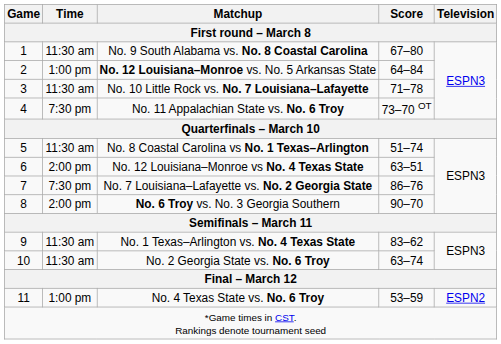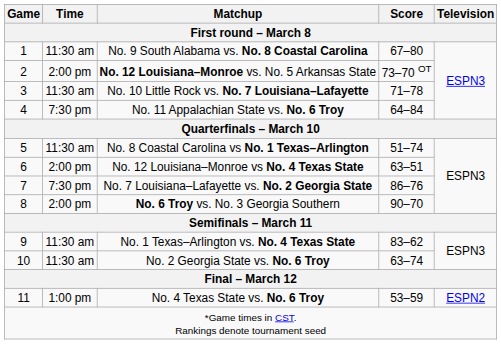 <table class="wikitable" style="font-size: 95%;text-align:center">
 <tr>
 <th>Game</th>
 <th>Time</th>
 <th>Matchup</th>
 <th>Score</th>
 <th>Television</th>
 </tr>
 <tr>
 <th colspan=5>First round – March 8</th>
 </tr>
 <tr>
 <td>1</td>
 <td>11:30 am</td>
 <td>No. 9 South Alabama vs. <strong>No. 8 Coastal Carolina</strong></td>
 <td>67–80</td>
 <td rowspan=4><a href='#'>ESPN3</a></td>
 </tr>
 <tr>
 <td>2</td>
-<td>1:00 pm</td>
+<td>2:00 pm</td>
 <td><strong>No. 12 Louisiana–Monroe</strong> vs. No. 5 Arkansas State</td>
-<td>64–84</td>
+<td>73–70 <sup>OT</sup></td>
 </tr>
 <tr>
 <td>3</td>
 <td>11:30 am</td>
 <td>No. 10 Little Rock vs. <strong>No. 7 Louisiana–Lafayette</strong></td>
 <td>71–78</td>
 </tr>
 <tr>
 <td>4</td>
 <td>7:30 pm</td>
 <td>No. 11 Appalachian State vs. <strong>No. 6 Troy</strong></td>
-<td>73–70 <sup>OT</sup></td>
+<td>64–84</td>
 </tr>
 <tr>
 <th colspan=5>Quarterfinals – March 10</th>
 </tr>
 <tr>
 <td>5</td>
 <td>11:30 am</td>
 <td>No. 8 Coastal Carolina vs <strong>No. 1 Texas–Arlington</strong></td>
 <td>51–74</td>
 <td rowspan=4>ESPN3</td>
 </tr>
 <tr>
 <td>6</td>
 <td>2:00 pm</td>
 <td>No. 12 Louisiana–Monroe vs <strong>No. 4 Texas State</strong></td>
 <td>63–51</td>
 </tr>
 <tr>
 <td>7</td>
 <td>7:30 pm</td>
 <td>No. 7 Louisiana–Lafayette vs. <strong>No. 2 Georgia State</strong></td>
 <td>86–76</td>
 </tr>
 <tr>
 <td>8</td>
 <td>2:00 pm</td>
 <td><strong>No. 6 Troy</strong> vs. No. 3 Georgia Southern</td>
 <td>90–70</td>
 </tr>
 <tr>
 <th colspan=5>Semifinals – March 11</th>
 </tr>
 <tr>
 <td>9</td>
 <td>11:30 am</td>
 <td>No. 1 Texas–Arlington vs. <strong>No. 4 Texas State</strong></td>
 <td>83–62</td>
 <td rowspan=2>ESPN3</td>
 </tr>
 <tr>
 <td>10</td>
 <td>11:30 am</td>
 <td>No. 2 Georgia State vs. <strong>No. 6 Troy</strong></td>
 <td>63–74</td>
 </tr>
 <tr>
 <th colspan=5>Final – March 12</th>
 </tr>
 <tr>
 <td>11</td>
 <td>1:00 pm</td>
 <td>No. 4 Texas State vs. <strong>No. 6 Troy</strong></td>
 <td>53–59</td>
 <td><a href='#'>ESPN2</a></td>
 </tr>
 <tr>
 <td colspan=5><small>*Game times in <a href='#'>CST</a>.<br>Rankings denote tournament seed</small></td>
 </tr>
 </table>
